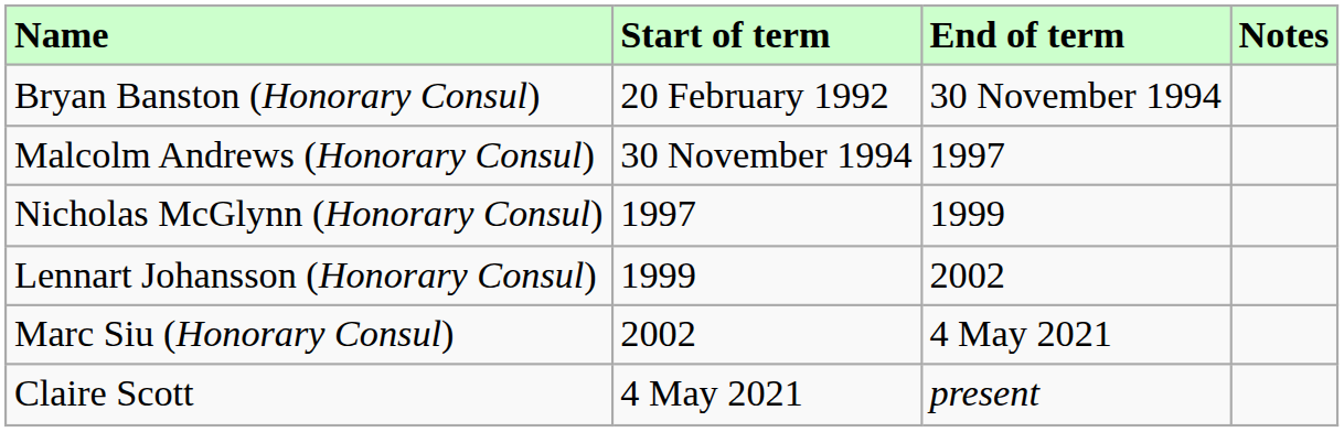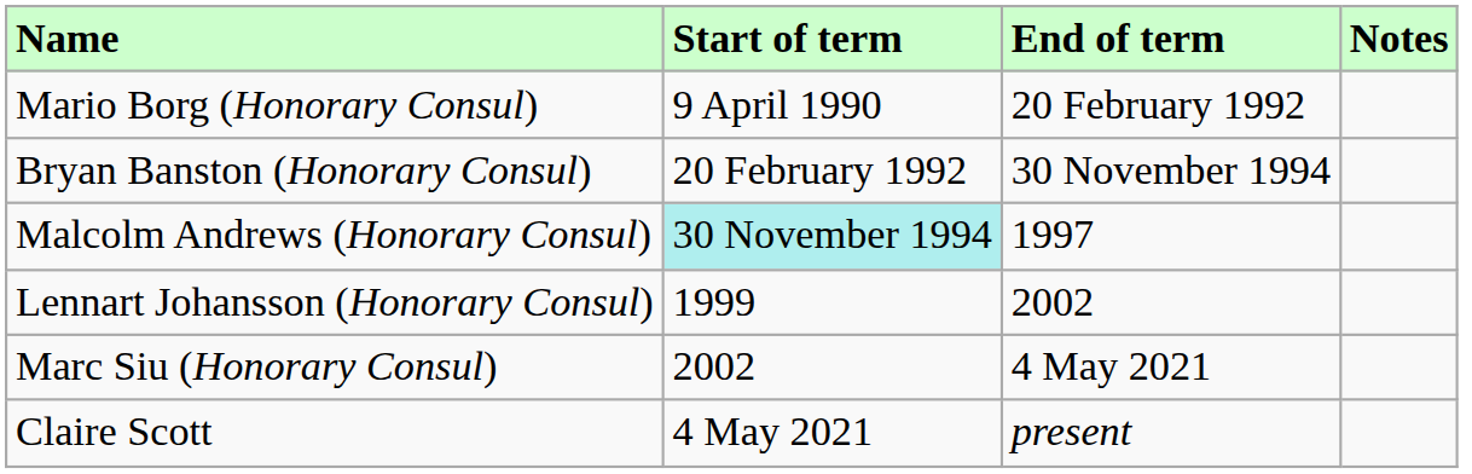 <table border="1" class="wikitable">
 <tr style="background-color:#cfc;">
 <td><strong>Name</strong></td>
 <td><strong>Start of term</strong></td>
 <td><strong>End of term</strong></td>
 <td><strong>Notes</strong></td>
+</tr>
+<tr>
+<td>Mario Borg (<em>Honorary Consul</em>)</td>
+<td>9 April 1990</td>
+<td>20 February 1992</td>
+<td></td>
 </tr>
 <tr>
 <td>Bryan Banston (<em>Honorary Consul</em>)</td>
 <td>20 February 1992</td>
 <td>30 November 1994</td>
 <td></td>
 </tr>
 <tr>
 <td>Malcolm Andrews (<em>Honorary Consul</em>)</td>
-<td>30 November 1994</td>
+<td style="background: paleturquoise;">30 November 1994</td>
 <td>1997</td>
-<td></td>
-</tr>
-<tr>
-<td>Nicholas McGlynn (<em>Honorary Consul</em>)</td>
-<td>1997</td>
-<td>1999</td>
 <td></td>
 </tr>
 <tr>
 <td>Lennart Johansson (<em>Honorary Consul</em>)</td>
 <td>1999</td>
 <td>2002</td>
 <td></td>
 </tr>
 <tr>
 <td>Marc Siu (<em>Honorary Consul</em>)</td>
 <td>2002</td>
 <td>4 May 2021</td>
 <td></td>
 </tr>
 <tr>
 <td>Claire Scott</td>
 <td>4 May 2021</td>
 <td><em>present</em></td>
 <td></td>
 </tr>
 </table>
